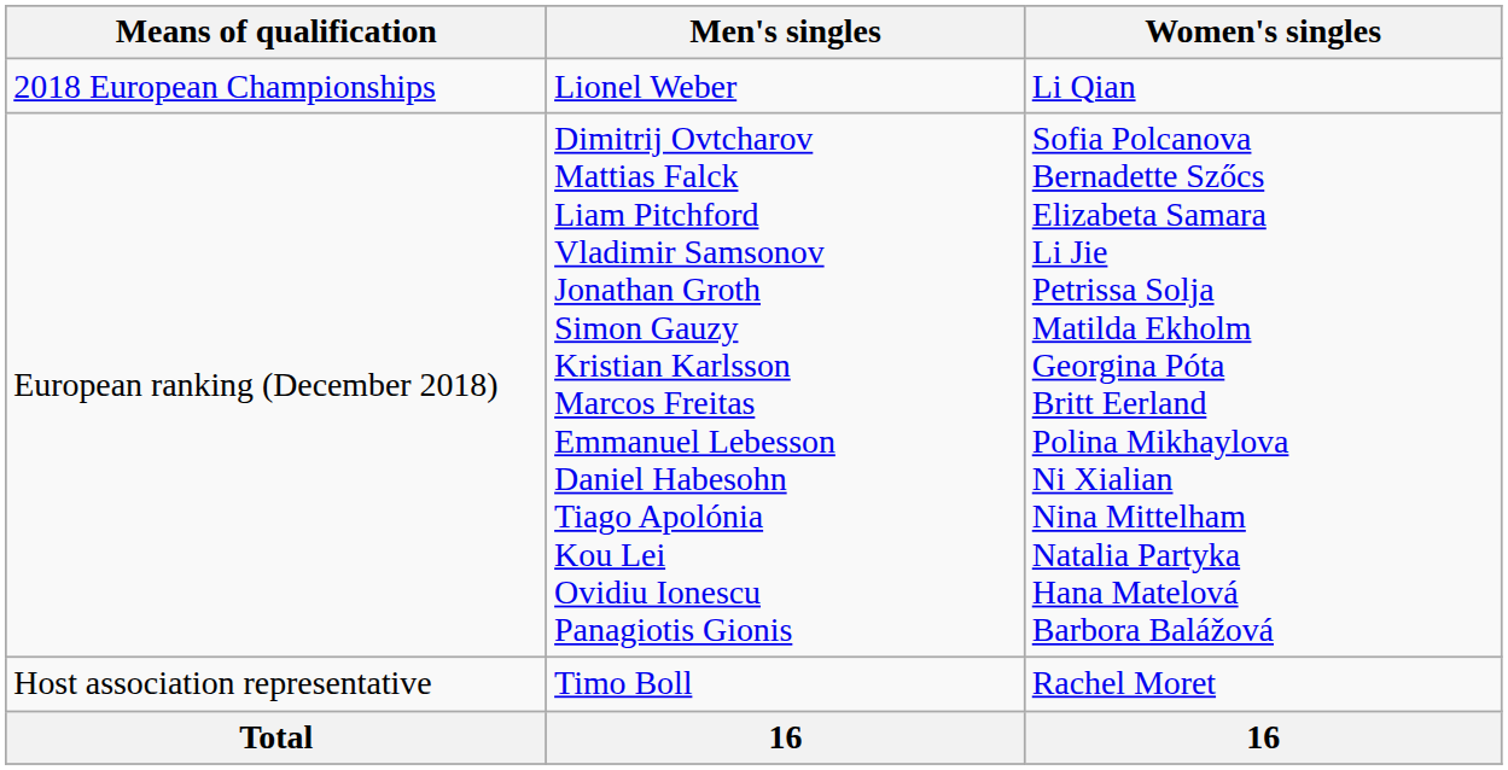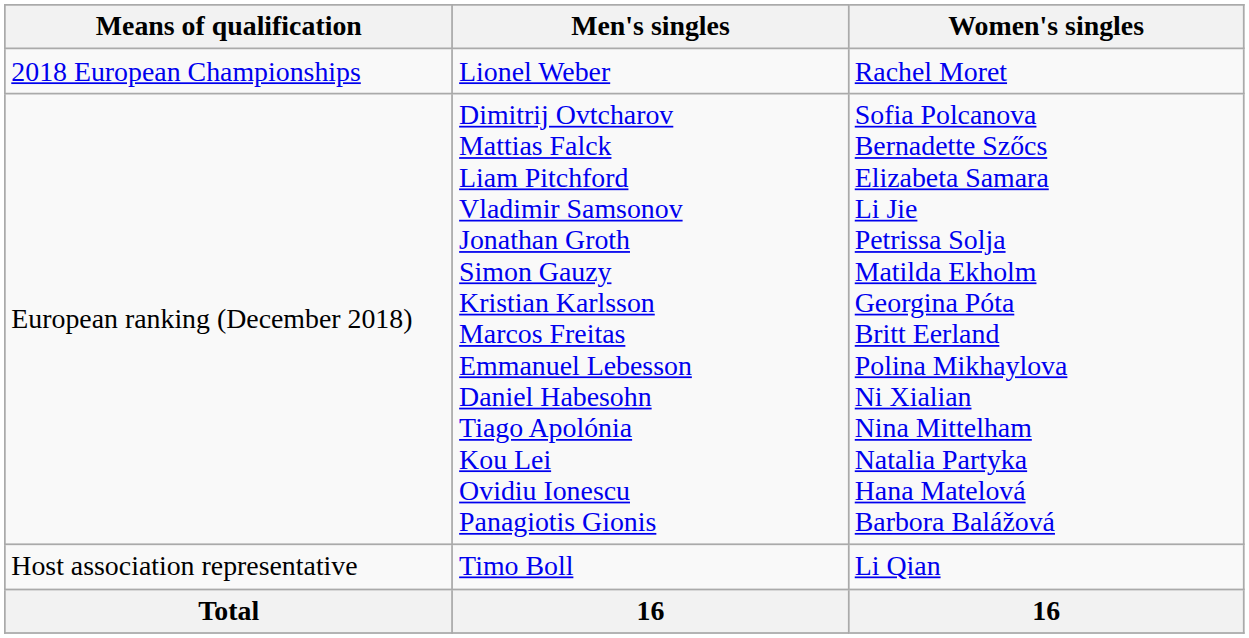 <table class="wikitable" style="text-align:left; font-size:100%">
 <tr>
 <th width=250>Means of qualification</th>
 <th width=220>Men's singles</th>
 <th width=220>Women's singles</th>
 </tr>
 <tr>
 <td><a href='#'>2018 European Championships</a></td>
 <td> <a href='#'>Lionel Weber</a></td>
-<td> <a href='#'>Li Qian</a></td>
+<td> <a href='#'>Rachel Moret</a></td>
 </tr>
 <tr>
 <td>European ranking (December 2018)</td>
 <td> <a href='#'>Dimitrij Ovtcharov</a><br> <a href='#'>Mattias Falck</a><br> <a href='#'>Liam Pitchford</a><br> <a href='#'>Vladimir Samsonov</a><br> <a href='#'>Jonathan Groth</a><br> <a href='#'>Simon Gauzy</a><br> <a href='#'>Kristian Karlsson</a><br> <a href='#'>Marcos Freitas</a><br> <a href='#'>Emmanuel Lebesson</a><br> <a href='#'>Daniel Habesohn</a><br> <a href='#'>Tiago Apolónia</a><br> <a href='#'>Kou Lei</a><br> <a href='#'>Ovidiu Ionescu</a><br> <a href='#'>Panagiotis Gionis</a></td>
 <td> <a href='#'>Sofia Polcanova</a><br> <a href='#'>Bernadette Szőcs</a><br> <a href='#'>Elizabeta Samara</a><br> <a href='#'>Li Jie</a><br> <a href='#'>Petrissa Solja</a><br> <a href='#'>Matilda Ekholm</a><br> <a href='#'>Georgina Póta</a><br> <a href='#'>Britt Eerland</a><br> <a href='#'>Polina Mikhaylova</a><br> <a href='#'>Ni Xialian</a><br> <a href='#'>Nina Mittelham</a><br> <a href='#'>Natalia Partyka</a><br> <a href='#'>Hana Matelová</a><br> <a href='#'>Barbora Balážová</a></td>
 </tr>
 <tr>
 <td>Host association representative</td>
 <td> <a href='#'>Timo Boll</a></td>
-<td> <a href='#'>Rachel Moret</a></td>
+<td> <a href='#'>Li Qian</a></td>
 </tr>
 <tr>
 <th>Total</th>
 <th>16</th>
 <th>16</th>
 </tr>
 </table>
